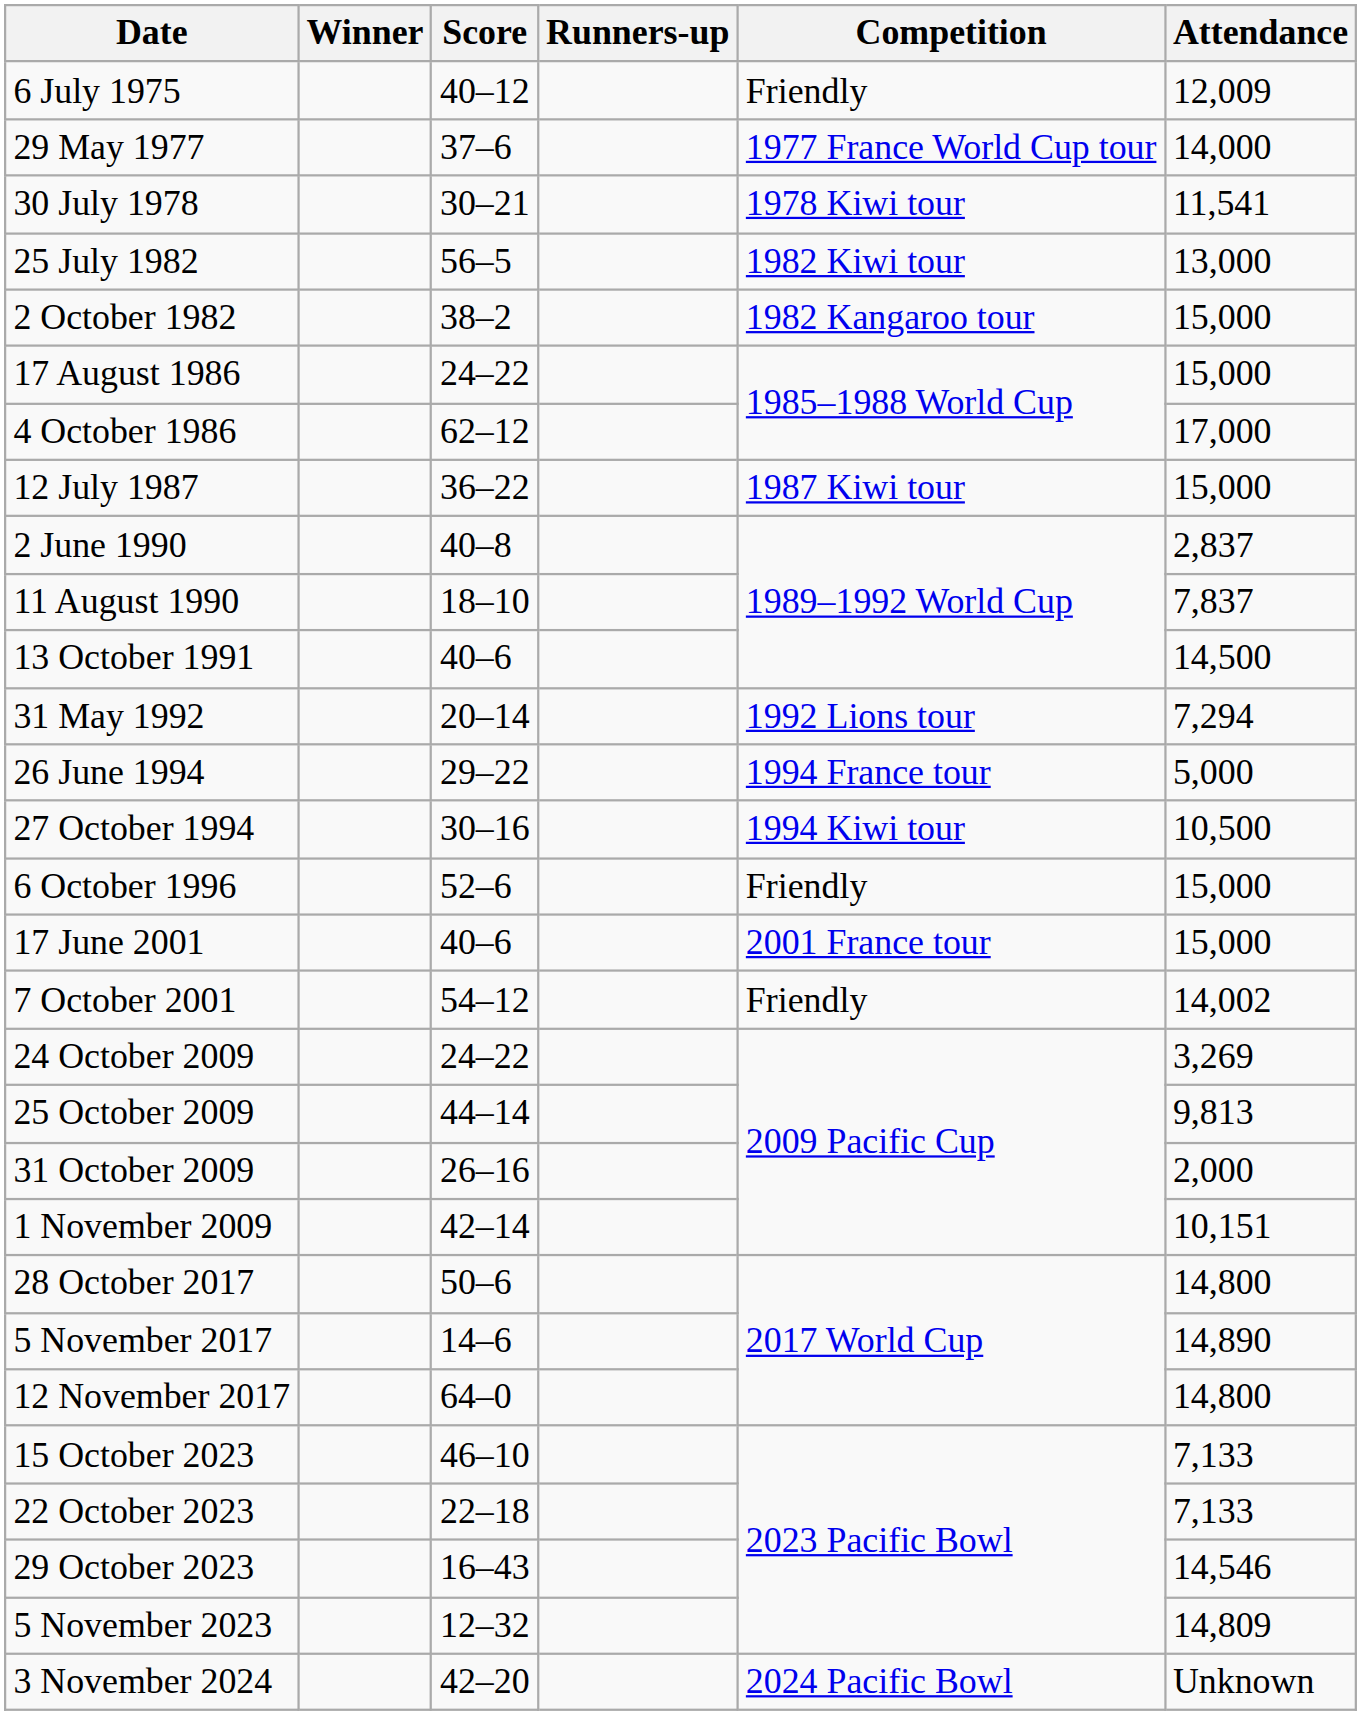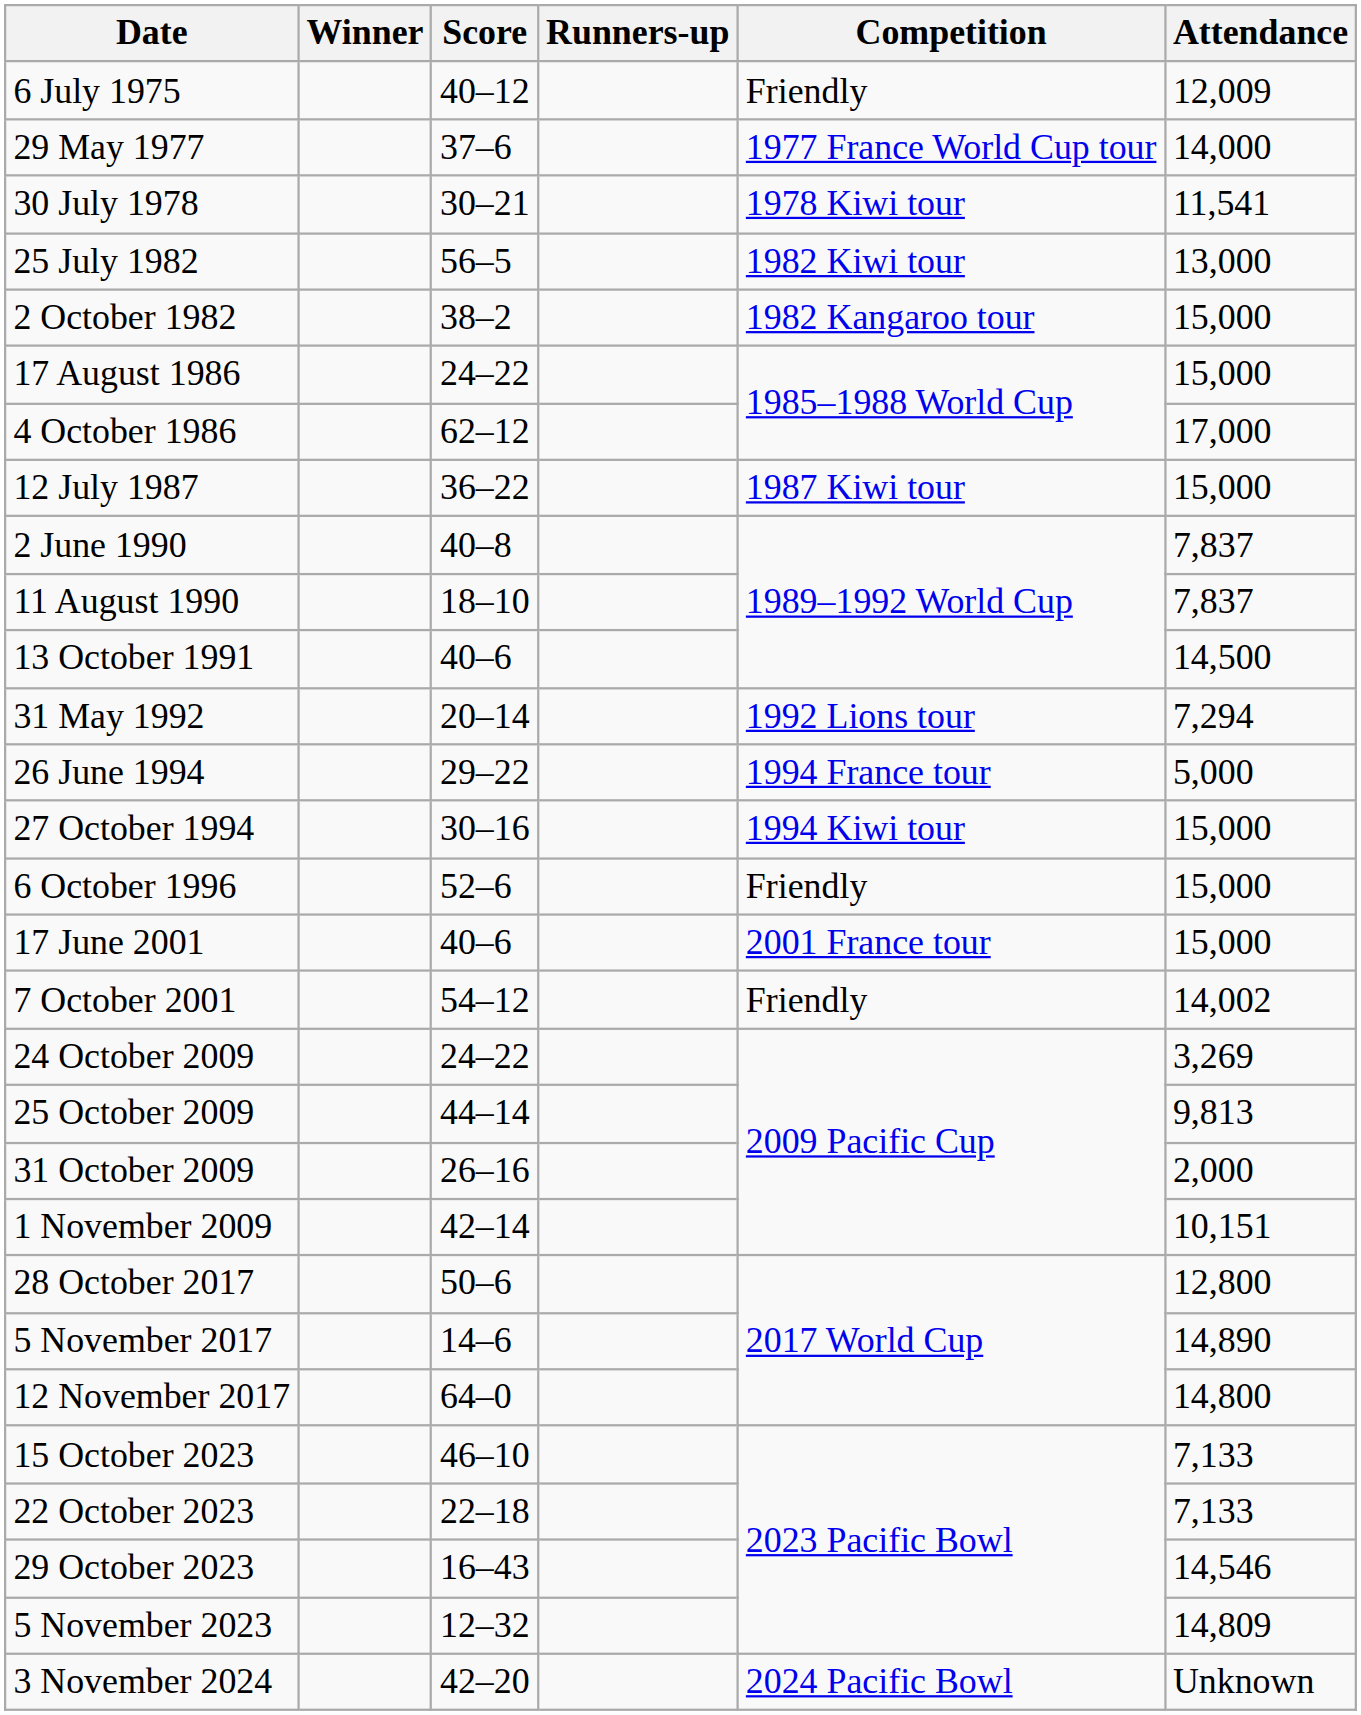 <table class="wikitable">
 <tr>
 <th>Date</th>
 <th>Winner</th>
 <th>Score</th>
 <th>Runners-up</th>
 <th>Competition</th>
 <th>Attendance</th>
 </tr>
 <tr>
 <td>6 July 1975</td>
 <td></td>
 <td>40–12</td>
 <td></td>
 <td>Friendly</td>
 <td>12,009</td>
 </tr>
 <tr>
 <td>29 May 1977</td>
 <td></td>
 <td>37–6</td>
 <td></td>
 <td><a href='#'>1977 France World Cup tour</a></td>
 <td>14,000</td>
 </tr>
 <tr>
 <td>30 July 1978</td>
 <td></td>
 <td>30–21</td>
 <td></td>
 <td><a href='#'>1978 Kiwi tour</a></td>
 <td>11,541</td>
 </tr>
 <tr>
 <td>25 July 1982</td>
 <td></td>
 <td>56–5</td>
 <td></td>
 <td><a href='#'>1982 Kiwi tour</a></td>
 <td>13,000</td>
 </tr>
 <tr>
 <td>2 October 1982</td>
 <td></td>
 <td>38–2</td>
 <td></td>
 <td><a href='#'>1982 Kangaroo tour</a></td>
 <td>15,000</td>
 </tr>
 <tr>
 <td>17 August 1986</td>
 <td></td>
 <td>24–22</td>
 <td></td>
 <td rowspan="2"><a href='#'>1985–1988 World Cup</a></td>
 <td>15,000</td>
 </tr>
 <tr>
 <td>4 October 1986</td>
 <td></td>
 <td>62–12</td>
 <td></td>
 <td>17,000</td>
 </tr>
 <tr>
 <td>12 July 1987</td>
 <td></td>
 <td>36–22</td>
 <td></td>
 <td><a href='#'>1987 Kiwi tour</a></td>
 <td>15,000</td>
 </tr>
 <tr>
 <td>2 June 1990</td>
 <td></td>
 <td>40–8</td>
 <td></td>
 <td rowspan="3"><a href='#'>1989–1992 World Cup</a></td>
-<td>2,837</td>
+<td>7,837</td>
 </tr>
 <tr>
 <td>11 August 1990</td>
 <td></td>
 <td>18–10</td>
 <td></td>
 <td>7,837</td>
 </tr>
 <tr>
 <td>13 October 1991</td>
 <td></td>
 <td>40–6</td>
 <td></td>
 <td>14,500</td>
 </tr>
 <tr>
 <td>31 May 1992</td>
 <td></td>
 <td>20–14</td>
 <td></td>
 <td><a href='#'>1992 Lions tour</a></td>
 <td>7,294</td>
 </tr>
 <tr>
 <td>26 June 1994</td>
 <td></td>
 <td>29–22</td>
 <td></td>
 <td><a href='#'>1994 France tour</a></td>
 <td>5,000</td>
 </tr>
 <tr>
 <td>27 October 1994</td>
 <td></td>
 <td>30–16</td>
 <td></td>
 <td><a href='#'>1994 Kiwi tour</a></td>
-<td>10,500</td>
+<td>15,000</td>
 </tr>
 <tr>
 <td>6 October 1996</td>
 <td></td>
 <td>52–6</td>
 <td></td>
 <td>Friendly</td>
 <td>15,000</td>
 </tr>
 <tr>
 <td>17 June 2001</td>
 <td></td>
 <td>40–6</td>
 <td></td>
 <td><a href='#'>2001 France tour</a></td>
 <td>15,000</td>
 </tr>
 <tr>
 <td>7 October 2001</td>
 <td></td>
 <td>54–12</td>
 <td></td>
 <td>Friendly</td>
 <td>14,002</td>
 </tr>
 <tr>
 <td>24 October 2009</td>
 <td></td>
 <td>24–22</td>
 <td></td>
 <td rowspan="4"><a href='#'>2009 Pacific Cup</a></td>
 <td>3,269</td>
 </tr>
 <tr>
 <td>25 October 2009</td>
 <td></td>
 <td>44–14</td>
 <td></td>
 <td>9,813</td>
 </tr>
 <tr>
 <td>31 October 2009</td>
 <td></td>
 <td>26–16</td>
 <td></td>
 <td>2,000</td>
 </tr>
 <tr>
 <td>1 November 2009</td>
 <td></td>
 <td>42–14</td>
 <td></td>
 <td>10,151</td>
 </tr>
 <tr>
 <td>28 October 2017</td>
 <td></td>
 <td>50–6</td>
 <td></td>
 <td rowspan="3"><a href='#'>2017 World Cup</a></td>
-<td>14,800</td>
+<td>12,800</td>
 </tr>
 <tr>
 <td>5 November 2017</td>
 <td></td>
 <td>14–6</td>
 <td></td>
 <td>14,890</td>
 </tr>
 <tr>
 <td>12 November 2017</td>
 <td></td>
 <td>64–0</td>
 <td></td>
 <td>14,800</td>
 </tr>
 <tr>
 <td>15 October 2023</td>
 <td></td>
 <td>46–10</td>
 <td></td>
 <td rowspan="4"><a href='#'>2023 Pacific Bowl</a></td>
 <td>7,133</td>
 </tr>
 <tr>
 <td>22 October 2023</td>
 <td></td>
 <td>22–18</td>
 <td></td>
 <td>7,133</td>
 </tr>
 <tr>
 <td>29 October 2023</td>
 <td></td>
 <td>16–43</td>
 <td></td>
 <td>14,546</td>
 </tr>
 <tr>
 <td>5 November 2023</td>
 <td></td>
 <td>12–32</td>
 <td></td>
 <td>14,809</td>
 </tr>
 <tr>
 <td>3 November 2024</td>
 <td></td>
 <td>42–20</td>
 <td></td>
 <td><a href='#'>2024 Pacific Bowl</a></td>
 <td>Unknown</td>
 </tr>
 </table>
